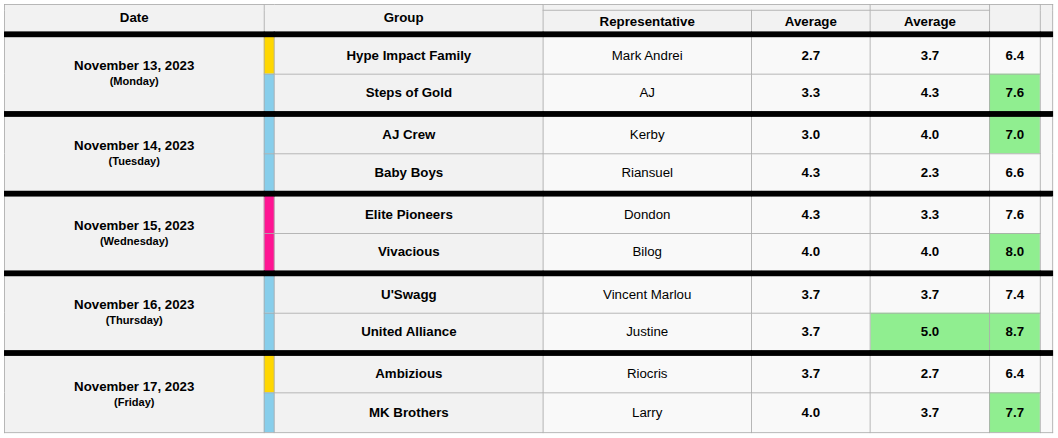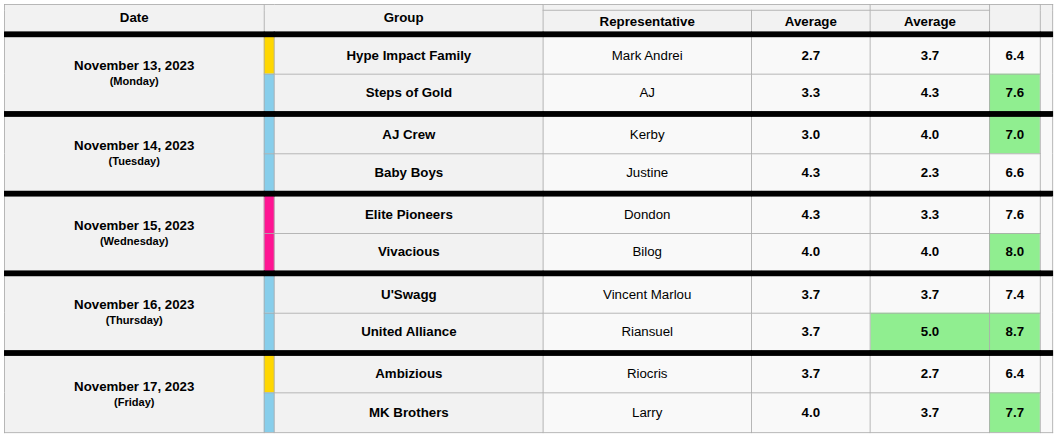 <table class="wikitable plainrowheaders" style="text-align:center; width:100%">
 <tr>
 <th rowspan="2">Date</th>
 <th colspan="2" rowspan="2">Group</th>
 <th colspan="2"></th>
 <th></th>
 <th rowspan="2"></th>
 <th rowspan="2"></th>
 </tr>
 <tr>
 <th>Representative</th>
 <th>Average</th>
 <th>Average</th>
 </tr>
 <tr style="border-top: 7px solid; height: 3em;">
 <th rowspan="2">November 13, 2023<br><small>(Monday)</small></th>
 <th width="01%" style="background:#FFD700;"></th>
 <th>Hype Impact Family</th>
 <td>Mark Andrei</td>
 <td><strong>2.7</strong><br></td>
 <td><strong>3.7</strong><br></td>
 <td><strong>6.4</strong><br></td>
 <td rowspan="2"></td>
 </tr>
 <tr style="height: 3em;">
 <th width="01%" style="background:#87ceeb;"></th>
 <th>Steps of Gold</th>
 <td>AJ</td>
 <td><strong>3.3</strong><br></td>
 <td><strong>4.3</strong><br></td>
 <td style="background:#90ee90;"><strong>7.6</strong><br></td>
 </tr>
 <tr style="border-top: 7px solid; height: 3em;">
 <th rowspan="2">November 14, 2023<br><small>(Tuesday)</small></th>
 <th width="01%" style="background:#87ceeb;"></th>
 <th>AJ Crew</th>
 <td>Kerby</td>
 <td><strong>3.0</strong><br></td>
 <td><strong>4.0</strong><br></td>
 <td style="background:#90ee90;"><strong>7.0</strong><br></td>
 <td rowspan="2"></td>
 </tr>
 <tr style="height: 3em;">
 <th width="01%" style="background:#87ceeb;"></th>
 <th>Baby Boys</th>
-<td>Riansuel</td>
+<td>Justine</td>
 <td><strong>4.3</strong><br></td>
 <td><strong>2.3</strong><br></td>
 <td><strong>6.6</strong><br></td>
 </tr>
 <tr style="border-top: 7px solid; height: 3em;">
 <th rowspan="2">November 15, 2023<br><small>(Wednesday)</small></th>
 <th width="01%" style="background:#FF1493;"></th>
 <th>Elite Pioneers</th>
 <td>Dondon</td>
 <td><strong>4.3</strong><br></td>
 <td><strong>3.3</strong><br></td>
 <td><strong>7.6</strong><br></td>
 <td rowspan="2"></td>
 </tr>
 <tr style="height: 3em;">
 <th width="01%" style="background:#FF1493;"></th>
 <th>Vivacious</th>
 <td>Bilog</td>
 <td><strong>4.0</strong><br></td>
 <td><strong>4.0</strong><br></td>
 <td style="background:#90ee90;"><strong>8.0</strong><br></td>
 </tr>
 <tr style="border-top: 7px solid; height: 3em;">
 <th rowspan="2">November 16, 2023<br><small>(Thursday)</small></th>
 <th width="01%" style="background:#87ceeb;"></th>
 <th>U'Swagg</th>
 <td>Vincent Marlou</td>
 <td><strong>3.7</strong><br></td>
 <td><strong>3.7</strong><br></td>
 <td><strong>7.4</strong><br></td>
 <td rowspan="2"></td>
 </tr>
 <tr style="height: 3em;">
 <th width="01%" style="background:#87ceeb;"></th>
 <th>United Alliance</th>
-<td>Justine</td>
+<td>Riansuel</td>
 <td><strong>3.7</strong><br></td>
 <td style="background:#90ee90;"><strong>5.0</strong><br></td>
 <td style="background:#90ee90;"><strong>8.7</strong><br></td>
 </tr>
 <tr style="border-top: 7px solid; height: 3em;">
 <th rowspan="2">November 17, 2023<br><small>(Friday)</small></th>
 <th width="01%" style="background:#FFD700;"></th>
 <th>Ambizious</th>
 <td>Riocris</td>
 <td><strong>3.7</strong><br></td>
 <td><strong>2.7</strong><br></td>
 <td><strong>6.4</strong><br></td>
 <td rowspan="2"></td>
 </tr>
 <tr style="height: 3em;">
 <th width="01%" style="background:#87ceeb;"></th>
 <th>MK Brothers</th>
 <td>Larry</td>
 <td><strong>4.0</strong><br></td>
 <td><strong>3.7</strong><br></td>
 <td style="background:#90ee90;"><strong>7.7</strong><br></td>
 </tr>
 </table>
